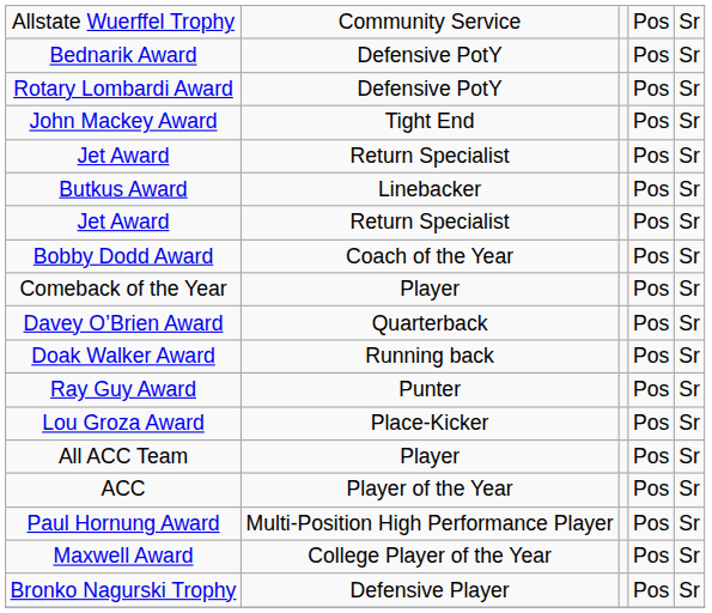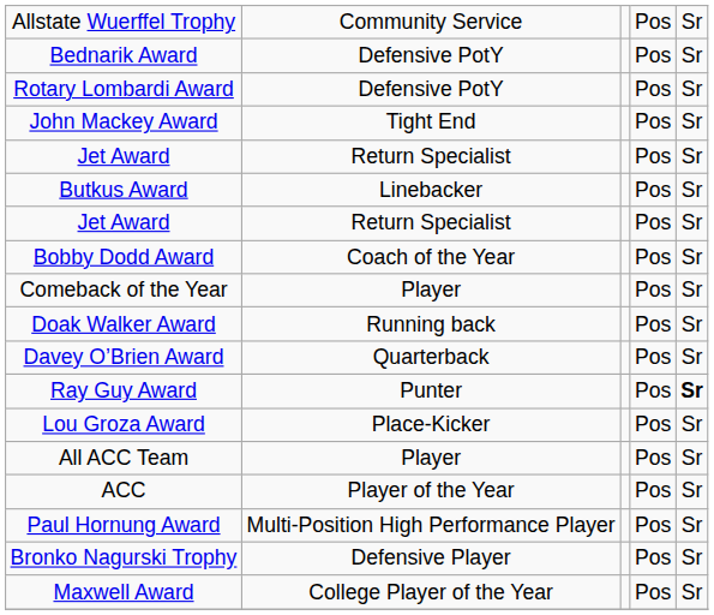 <table class="wikitable sortable">
 <tr align="center">
 <td>Allstate <a href='#'>Wuerffel Trophy</a></td>
 <td>Community Service</td>
 <td></td>
 <td>Pos</td>
 <td>Sr</td>
 </tr>
 <tr align="center">
 <td><a href='#'>Bednarik Award</a></td>
 <td>Defensive PotY</td>
 <td></td>
 <td>Pos</td>
 <td>Sr</td>
 </tr>
 <tr align="center">
 <td><a href='#'>Rotary Lombardi Award</a></td>
 <td>Defensive PotY</td>
 <td></td>
 <td>Pos</td>
 <td>Sr</td>
 </tr>
 <tr align="center">
 <td><a href='#'>John Mackey Award</a></td>
 <td>Tight End</td>
 <td></td>
 <td>Pos</td>
 <td>Sr</td>
 </tr>
 <tr align="center">
 <td><a href='#'>Jet Award</a></td>
 <td>Return Specialist</td>
 <td></td>
 <td>Pos</td>
 <td>Sr</td>
 </tr>
 <tr align="center">
 <td><a href='#'>Butkus Award</a></td>
 <td>Linebacker</td>
 <td></td>
 <td>Pos</td>
 <td>Sr</td>
 </tr>
 <tr align="center">
 <td><a href='#'>Jet Award</a></td>
 <td>Return Specialist</td>
 <td></td>
 <td>Pos</td>
 <td>Sr</td>
 </tr>
 <tr align="center">
 <td><a href='#'>Bobby Dodd Award</a></td>
 <td>Coach of the Year</td>
 <td></td>
 <td>Pos</td>
 <td>Sr</td>
 </tr>
 <tr align="center">
 <td>Comeback of the Year</td>
 <td>Player</td>
 <td></td>
 <td>Pos</td>
 <td>Sr</td>
 </tr>
 <tr align="center">
-<td><a href='#'>Davey O’Brien Award</a></td>
-<td>Quarterback</td>
+<td><a href='#'>Doak Walker Award</a></td>
+<td>Running back</td>
 <td></td>
 <td>Pos</td>
 <td>Sr</td>
 </tr>
 <tr align="center">
-<td><a href='#'>Doak Walker Award</a></td>
-<td>Running back</td>
+<td><a href='#'>Davey O’Brien Award</a></td>
+<td>Quarterback</td>
 <td></td>
 <td>Pos</td>
 <td>Sr</td>
 </tr>
 <tr align="center">
 <td><a href='#'>Ray Guy Award</a></td>
 <td>Punter</td>
 <td></td>
 <td>Pos</td>
-<td>Sr</td>
+<td><strong>Sr</strong></td>
 </tr>
 <tr align="center">
 <td><a href='#'>Lou Groza Award</a></td>
 <td>Place-Kicker</td>
 <td></td>
 <td>Pos</td>
 <td>Sr</td>
 </tr>
 <tr align="center">
 <td>All ACC Team</td>
 <td>Player</td>
 <td></td>
 <td>Pos</td>
 <td>Sr</td>
 </tr>
 <tr align="center">
 <td>ACC</td>
 <td>Player of the Year</td>
 <td></td>
 <td>Pos</td>
 <td>Sr</td>
 </tr>
 <tr align="center">
 <td><a href='#'>Paul Hornung Award</a></td>
 <td>Multi-Position High Performance Player</td>
 <td></td>
 <td>Pos</td>
 <td>Sr</td>
 </tr>
 <tr align="center">
-<td><a href='#'>Maxwell Award</a></td>
-<td>College Player of the Year</td>
+<td><a href='#'>Bronko Nagurski Trophy</a></td>
+<td>Defensive Player</td>
 <td></td>
 <td>Pos</td>
 <td>Sr</td>
 </tr>
 <tr align="center">
-<td><a href='#'>Bronko Nagurski Trophy</a></td>
-<td>Defensive Player</td>
+<td><a href='#'>Maxwell Award</a></td>
+<td>College Player of the Year</td>
 <td></td>
 <td>Pos</td>
 <td>Sr</td>
 </tr>
 <tr align="center">
 </tr>
 <tr>
 </tr>
 </table>
